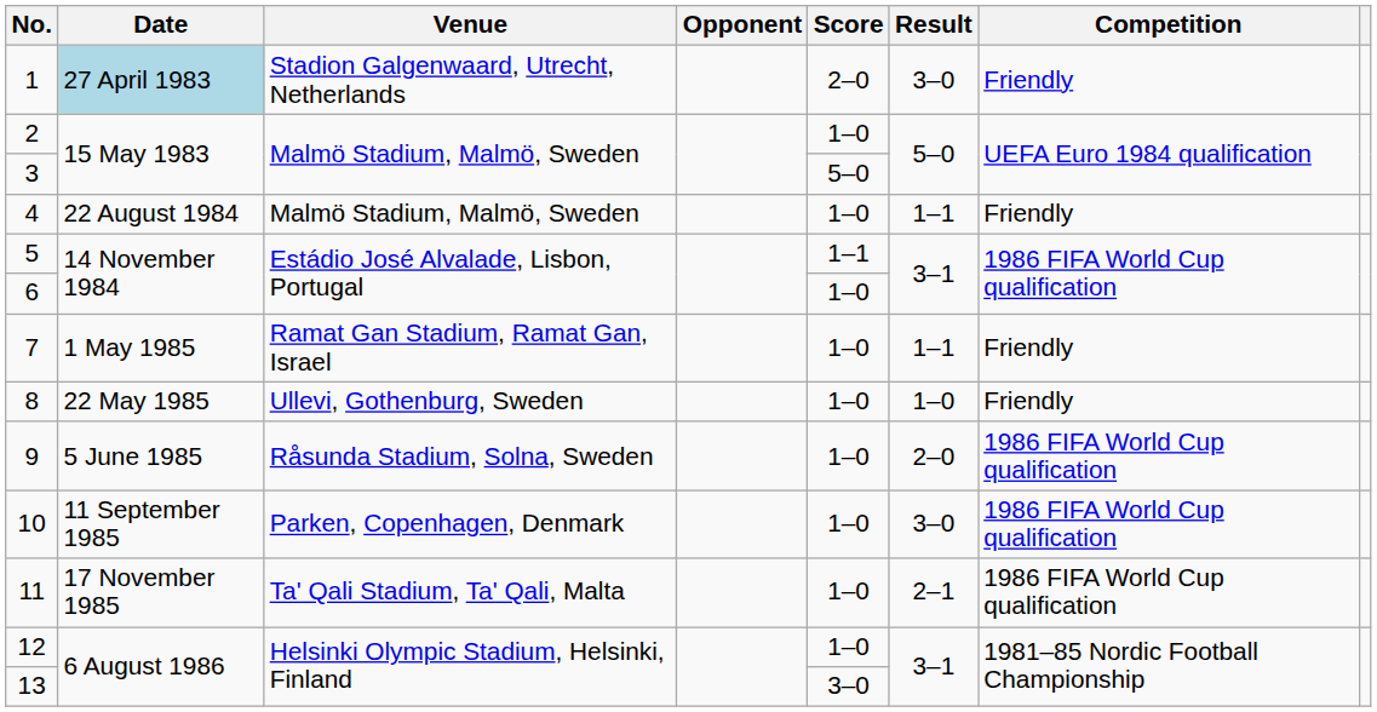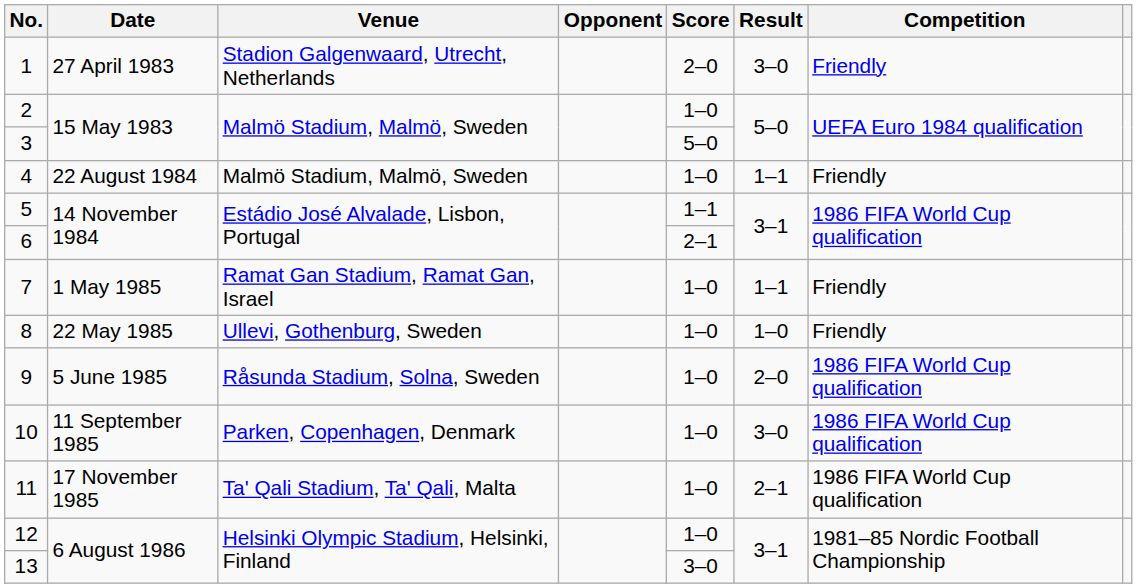 <table class="wikitable sortable">
 <tr>
 <th scope="col">No.</th>
 <th scope="col">Date</th>
 <th scope="col">Venue</th>
 <th scope="col">Opponent</th>
 <th scope="col">Score</th>
 <th scope="col">Result</th>
 <th scope="col">Competition</th>
 <th class="unsortable" scope="col"></th>
 </tr>
 <tr>
 <td align="center">1</td>
-<td style="background: lightblue;">27 April 1983</td>
+<td>27 April 1983</td>
 <td><a href='#'>Stadion Galgenwaard</a>, <a href='#'>Utrecht</a>, Netherlands</td>
 <td></td>
 <td align="center">2–0</td>
 <td align="center">3–0</td>
 <td><a href='#'>Friendly</a></td>
 <td></td>
 </tr>
 <tr>
 <td align="center">2</td>
 <td rowspan="2">15 May 1983</td>
 <td rowspan="2"><a href='#'>Malmö Stadium</a>, <a href='#'>Malmö</a>, Sweden</td>
 <td rowspan="2"></td>
 <td align="center">1–0</td>
 <td rowspan="2" align="center">5–0</td>
 <td rowspan="2"><a href='#'>UEFA Euro 1984 qualification</a></td>
 <td rowspan="2"></td>
 </tr>
 <tr>
 <td align="center">3</td>
 <td align="center">5–0</td>
 </tr>
 <tr>
 <td align="center">4</td>
 <td>22 August 1984</td>
 <td>Malmö Stadium, Malmö, Sweden</td>
 <td></td>
 <td align="center">1–0</td>
 <td align="center">1–1</td>
 <td>Friendly</td>
 <td></td>
 </tr>
 <tr>
 <td align="center">5</td>
 <td rowspan="2">14 November 1984</td>
 <td rowspan="2"><a href='#'>Estádio José Alvalade</a>, Lisbon, Portugal</td>
 <td rowspan="2"></td>
 <td align="center">1–1</td>
 <td rowspan="2" align="center">3–1</td>
 <td rowspan="2"><a href='#'>1986 FIFA World Cup qualification</a></td>
 <td rowspan="2"></td>
 </tr>
 <tr>
 <td align="center">6</td>
-<td align="center">1–0</td>
+<td align="center">2–1</td>
 </tr>
 <tr>
 <td align="center">7</td>
 <td>1 May 1985</td>
 <td><a href='#'>Ramat Gan Stadium</a>, <a href='#'>Ramat Gan</a>, Israel</td>
 <td></td>
 <td align="center">1–0</td>
 <td align="center">1–1</td>
 <td>Friendly</td>
 <td></td>
 </tr>
 <tr>
 <td align="center">8</td>
 <td>22 May 1985</td>
 <td><a href='#'>Ullevi</a>, <a href='#'>Gothenburg</a>, Sweden</td>
 <td></td>
 <td align="center">1–0</td>
 <td align="center">1–0</td>
 <td>Friendly</td>
 <td></td>
 </tr>
 <tr>
 <td align="center">9</td>
 <td>5 June 1985</td>
 <td><a href='#'>Råsunda Stadium</a>, <a href='#'>Solna</a>, Sweden</td>
 <td></td>
 <td align="center">1–0</td>
 <td align="center">2–0</td>
 <td><a href='#'>1986 FIFA World Cup qualification</a></td>
 <td></td>
 </tr>
 <tr>
 <td align="center">10</td>
 <td>11 September 1985</td>
 <td><a href='#'>Parken</a>, <a href='#'>Copenhagen</a>, Denmark</td>
 <td></td>
 <td align="center">1–0</td>
 <td align="center">3–0</td>
 <td><a href='#'>1986 FIFA World Cup qualification</a></td>
 <td></td>
 </tr>
 <tr>
 <td align="center">11</td>
 <td>17 November 1985</td>
 <td><a href='#'>Ta' Qali Stadium</a>, <a href='#'>Ta' Qali</a>, Malta</td>
 <td></td>
 <td align="center">1–0</td>
 <td align="center">2–1</td>
 <td>1986 FIFA World Cup qualification</td>
 <td></td>
 </tr>
 <tr>
 <td align="center">12</td>
 <td rowspan="2">6 August 1986</td>
 <td rowspan="2"><a href='#'>Helsinki Olympic Stadium</a>, Helsinki, Finland</td>
 <td rowspan="2"></td>
 <td align="center">1–0</td>
 <td rowspan="2" align="center">3–1</td>
 <td rowspan="2">1981–85 Nordic Football Championship</td>
 <td rowspan="2"></td>
 </tr>
 <tr>
 <td align="center">13</td>
 <td align="center">3–0</td>
 </tr>
 </table>
